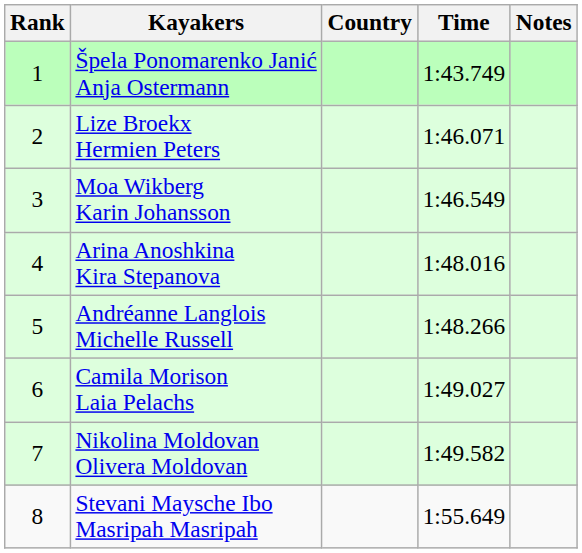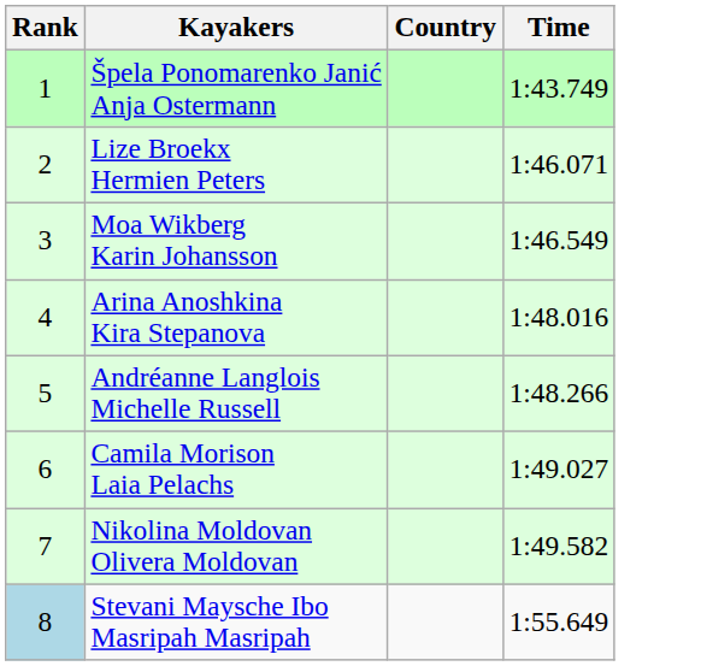 <table class="wikitable" style="text-align:center">
 <tr>
 <th>Rank</th>
 <th>Kayakers</th>
 <th>Country</th>
 <th>Time</th>
-<th>Notes</th>
 </tr>
 <tr bgcolor=bbffbb>
 <td>1</td>
 <td align="left"><a href='#'>Špela Ponomarenko Janić</a><br><a href='#'>Anja Ostermann</a></td>
 <td align="left"></td>
 <td>1:43.749</td>
-<td></td>
 </tr>
 <tr bgcolor=ddffdd>
 <td>2</td>
 <td align="left"><a href='#'>Lize Broekx</a><br><a href='#'>Hermien Peters</a></td>
 <td align="left"></td>
 <td>1:46.071</td>
-<td></td>
 </tr>
 <tr bgcolor=ddffdd>
 <td>3</td>
 <td align="left"><a href='#'>Moa Wikberg</a><br><a href='#'>Karin Johansson</a></td>
 <td align="left"></td>
 <td>1:46.549</td>
-<td></td>
 </tr>
 <tr bgcolor=ddffdd>
 <td>4</td>
 <td align="left"><a href='#'>Arina Anoshkina</a><br><a href='#'>Kira Stepanova</a></td>
 <td align="left"></td>
 <td>1:48.016</td>
-<td></td>
 </tr>
 <tr bgcolor=ddffdd>
 <td>5</td>
 <td align="left"><a href='#'>Andréanne Langlois</a><br><a href='#'>Michelle Russell</a></td>
 <td align="left"></td>
 <td>1:48.266</td>
-<td></td>
 </tr>
 <tr bgcolor=ddffdd>
 <td>6</td>
 <td align="left"><a href='#'>Camila Morison</a><br><a href='#'>Laia Pelachs</a></td>
 <td align="left"></td>
 <td>1:49.027</td>
-<td></td>
 </tr>
 <tr bgcolor=ddffdd>
 <td>7</td>
 <td align="left"><a href='#'>Nikolina Moldovan</a><br><a href='#'>Olivera Moldovan</a></td>
 <td align="left"></td>
 <td>1:49.582</td>
-<td></td>
 </tr>
 <tr>
-<td>8</td>
+<td style="background: lightblue;">8</td>
 <td align="left"><a href='#'>Stevani Maysche Ibo</a><br><a href='#'>Masripah Masripah</a></td>
 <td align="left"></td>
 <td>1:55.649</td>
-<td></td>
 </tr>
 </table>
